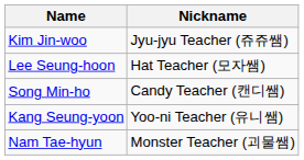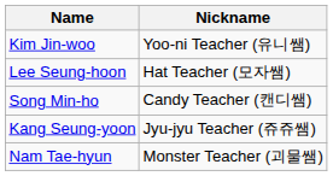 <table class="wikitable">
 <tr>
 <th>Name</th>
 <th>Nickname</th>
 </tr>
 <tr>
 <td><a href='#'>Kim Jin-woo</a></td>
-<td>Jyu-jyu Teacher (쥬쥬쌤)</td>
+<td>Yoo-ni Teacher (유니쌤)</td>
 </tr>
 <tr>
 <td><a href='#'>Lee Seung-hoon</a></td>
 <td>Hat Teacher (모자쌤)</td>
 </tr>
 <tr>
 <td><a href='#'>Song Min-ho</a></td>
 <td>Candy Teacher (캔디쌤)</td>
 </tr>
 <tr>
 <td><a href='#'>Kang Seung-yoon</a></td>
-<td>Yoo-ni Teacher (유니쌤)</td>
+<td>Jyu-jyu Teacher (쥬쥬쌤)</td>
 </tr>
 <tr>
 <td><a href='#'>Nam Tae-hyun</a></td>
 <td>Monster Teacher (괴물쌤)</td>
 </tr>
 </table>
